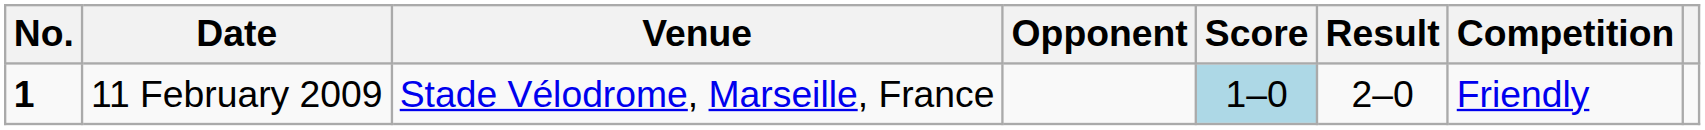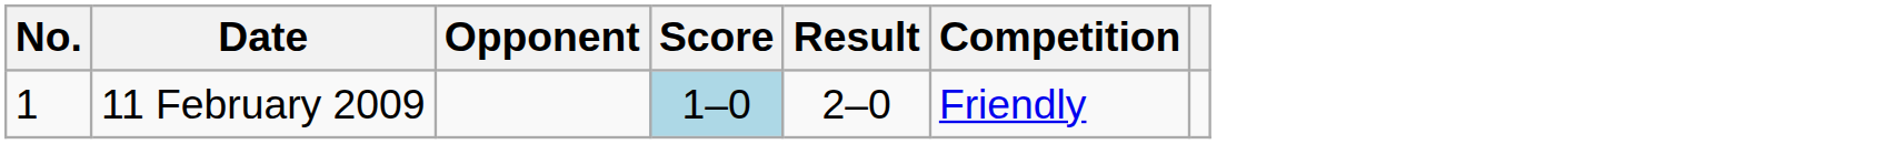 <table class="wikitable sortable">
 <tr>
 <th scope=col>No.</th>
 <th scope=col>Date</th>
-<th scope=col>Venue</th>
 <th scope=col>Opponent</th>
 <th scope=col>Score</th>
 <th scope=col>Result</th>
 <th scope=col>Competition</th>
 <th scope=col class="unsortable"></th>
 </tr>
 <tr>
-<td><strong>1</strong></td>
+<td>1</td>
 <td>11 February 2009</td>
-<td><a href='#'>Stade Vélodrome</a>, <a href='#'>Marseille</a>, France</td>
 <td></td>
 <td align="center" style="background: lightblue;">1–0</td>
 <td align="center">2–0</td>
 <td><a href='#'>Friendly</a></td>
 <td></td>
 </tr>
 </table>
